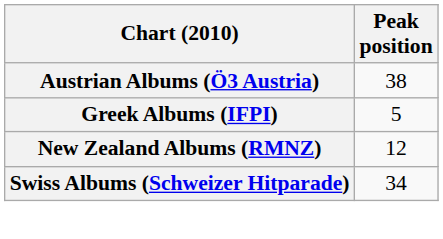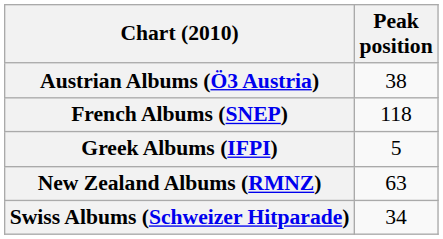 <table class="wikitable sortable plainrowheaders">
 <tr>
 <th scope="col">Chart (2010)</th>
 <th scope="col">Peak<br>position</th>
 </tr>
 <tr>
 <th scope="row">Austrian Albums (<a href='#'>Ö3 Austria</a>)</th>
 <td align="center">38</td>
 </tr>
 <tr>
+<th scope="row">French Albums (<a href='#'>SNEP</a>)</th>
+<td align="center">118</td>
+</tr>
+<tr>
 <th scope="row">Greek Albums (<a href='#'>IFPI</a>)</th>
 <td align="center">5</td>
 </tr>
 <tr>
 <th scope="row">New Zealand Albums (<a href='#'>RMNZ</a>)</th>
-<td align="center">12</td>
+<td align="center">63</td>
 </tr>
 <tr>
 <th scope="row">Swiss Albums (<a href='#'>Schweizer Hitparade</a>)</th>
 <td align="center">34</td>
 </tr>
 </table>
